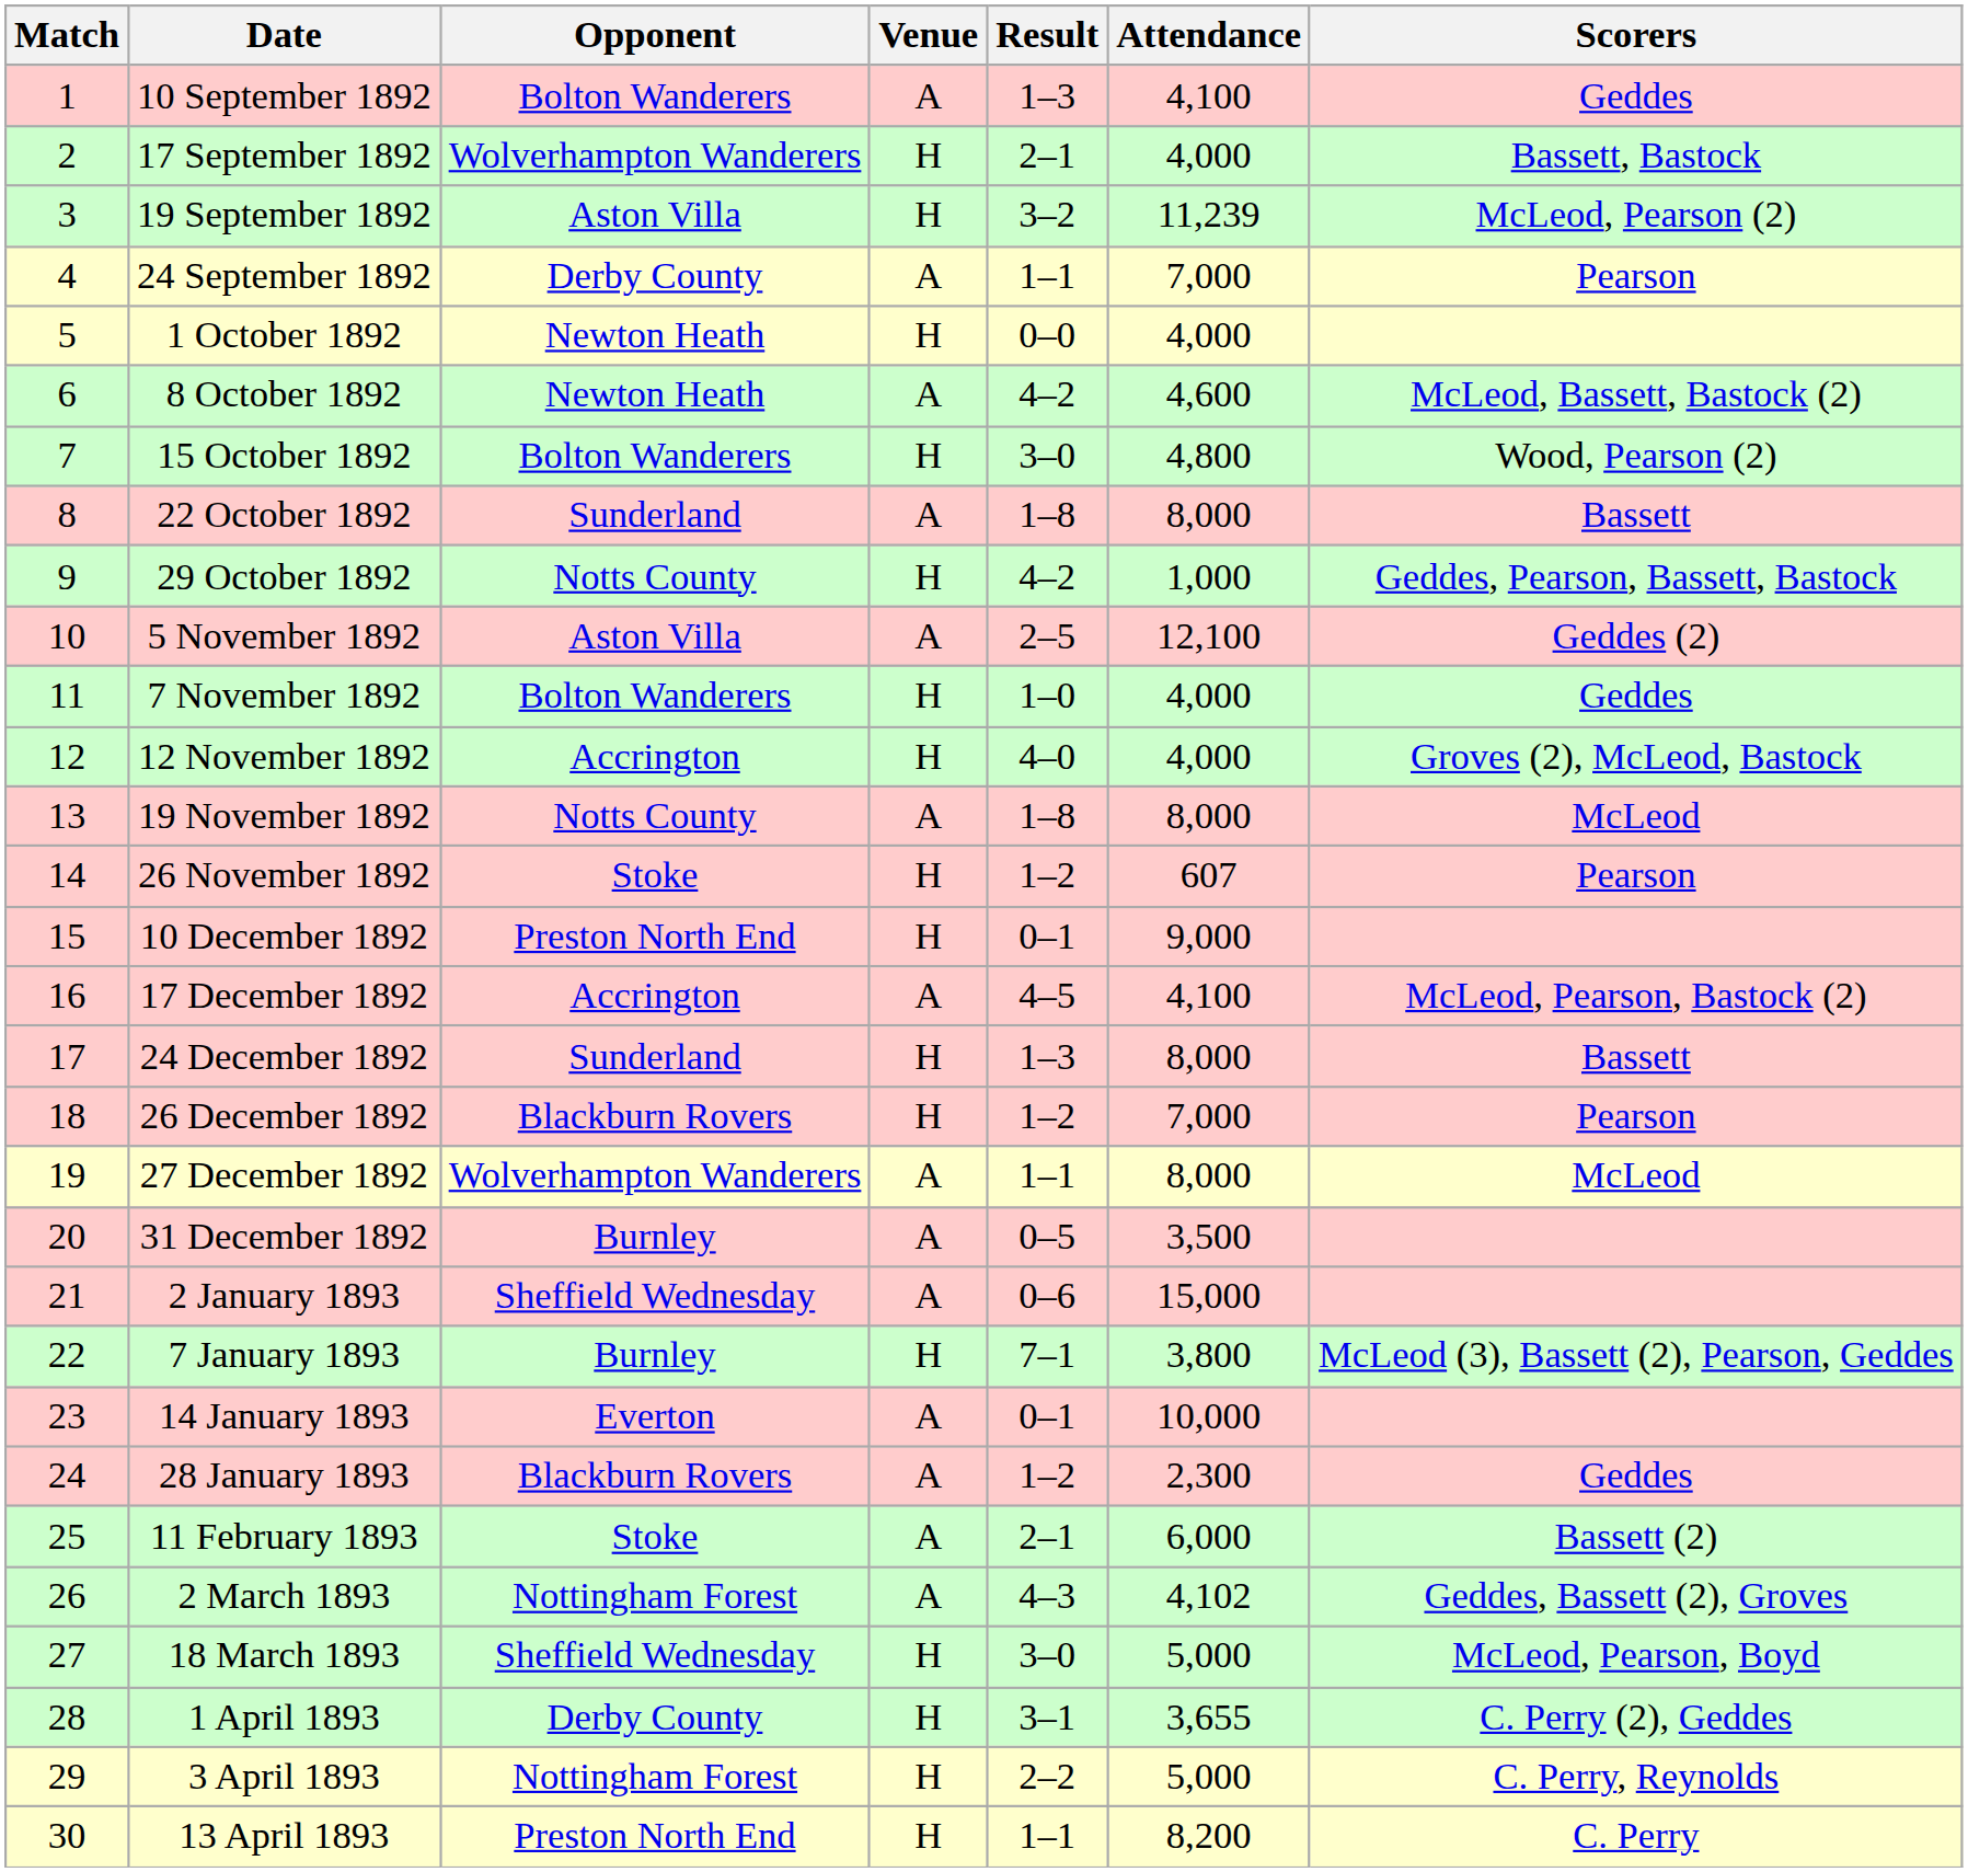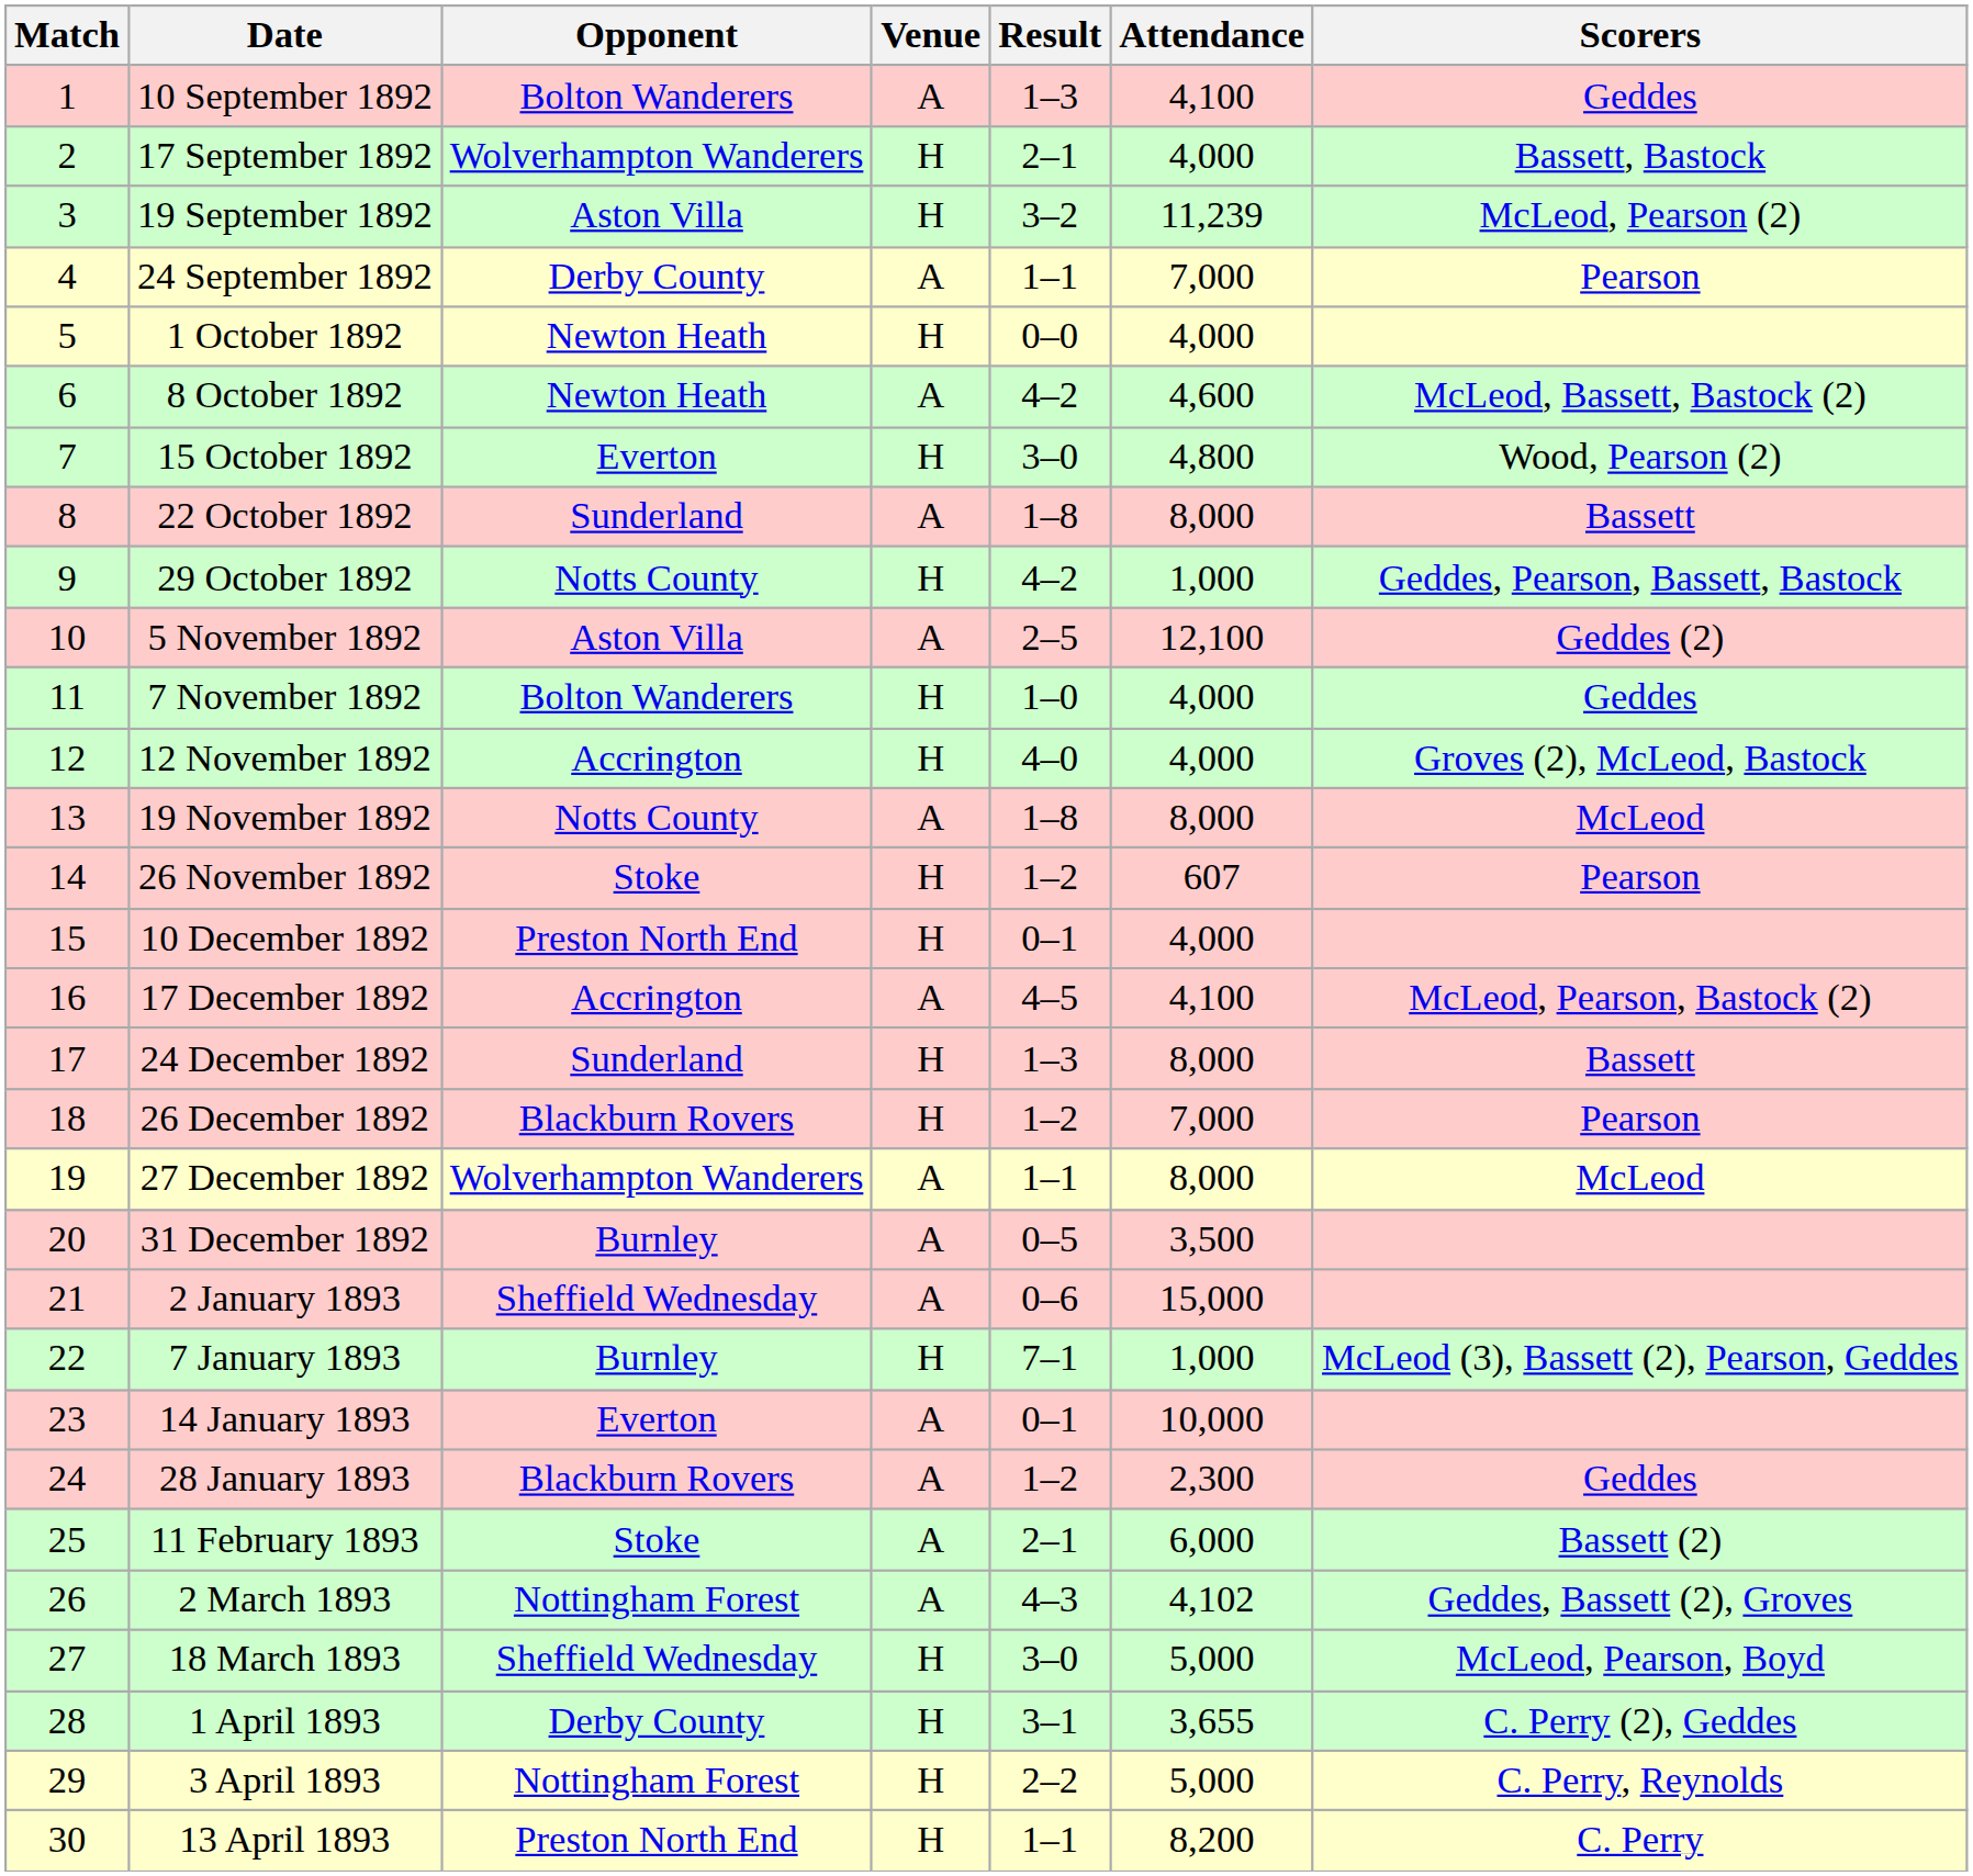 <table class="wikitable" style="font-size:100%; text-align:center">
 <tr>
 <th>Match</th>
 <th>Date</th>
 <th>Opponent</th>
 <th>Venue</th>
 <th>Result</th>
 <th>Attendance</th>
 <th>Scorers</th>
 </tr>
 <tr style="background-color: #FFCCCC;">
 <td>1</td>
 <td>10 September 1892</td>
 <td><a href='#'>Bolton Wanderers</a></td>
 <td>A</td>
 <td>1–3</td>
 <td>4,100</td>
 <td><a href='#'>Geddes</a></td>
 </tr>
 <tr style="background-color: #CCFFCC;">
 <td>2</td>
 <td>17 September 1892</td>
 <td><a href='#'>Wolverhampton Wanderers</a></td>
 <td>H</td>
 <td>2–1</td>
 <td>4,000</td>
 <td><a href='#'>Bassett</a>, <a href='#'>Bastock</a></td>
 </tr>
 <tr style="background-color: #CCFFCC;">
 <td>3</td>
 <td>19 September 1892</td>
 <td><a href='#'>Aston Villa</a></td>
 <td>H</td>
 <td>3–2</td>
 <td>11,239</td>
 <td><a href='#'>McLeod</a>, <a href='#'>Pearson</a> (2)</td>
 </tr>
 <tr style="background-color: #FFFFCC;">
 <td>4</td>
 <td>24 September 1892</td>
 <td><a href='#'>Derby County</a></td>
 <td>A</td>
 <td>1–1</td>
 <td>7,000</td>
 <td><a href='#'>Pearson</a></td>
 </tr>
 <tr style="background-color: #FFFFCC;">
 <td>5</td>
 <td>1 October 1892</td>
 <td><a href='#'>Newton Heath</a></td>
 <td>H</td>
 <td>0–0</td>
 <td>4,000</td>
 <td></td>
 </tr>
 <tr style="background-color: #CCFFCC;">
 <td>6</td>
 <td>8 October 1892</td>
 <td><a href='#'>Newton Heath</a></td>
 <td>A</td>
 <td>4–2</td>
 <td>4,600</td>
 <td><a href='#'>McLeod</a>, <a href='#'>Bassett</a>, <a href='#'>Bastock</a> (2)</td>
 </tr>
 <tr style="background-color: #CCFFCC;">
 <td>7</td>
 <td>15 October 1892</td>
-<td><a href='#'>Bolton Wanderers</a></td>
+<td><a href='#'>Everton</a></td>
 <td>H</td>
 <td>3–0</td>
 <td>4,800</td>
 <td>Wood, <a href='#'>Pearson</a> (2)</td>
 </tr>
 <tr style="background-color: #FFCCCC;">
 <td>8</td>
 <td>22 October 1892</td>
 <td><a href='#'>Sunderland</a></td>
 <td>A</td>
 <td>1–8</td>
 <td>8,000</td>
 <td><a href='#'>Bassett</a></td>
 </tr>
 <tr style="background-color: #CCFFCC;">
 <td>9</td>
 <td>29 October 1892</td>
 <td><a href='#'>Notts County</a></td>
 <td>H</td>
 <td>4–2</td>
 <td>1,000</td>
 <td><a href='#'>Geddes</a>, <a href='#'>Pearson</a>, <a href='#'>Bassett</a>, <a href='#'>Bastock</a></td>
 </tr>
 <tr style="background-color: #FFCCCC;">
 <td>10</td>
 <td>5 November 1892</td>
 <td><a href='#'>Aston Villa</a></td>
 <td>A</td>
 <td>2–5</td>
 <td>12,100</td>
 <td><a href='#'>Geddes</a> (2)</td>
 </tr>
 <tr style="background-color: #CCFFCC;">
 <td>11</td>
 <td>7 November 1892</td>
 <td><a href='#'>Bolton Wanderers</a></td>
 <td>H</td>
 <td>1–0</td>
 <td>4,000</td>
 <td><a href='#'>Geddes</a></td>
 </tr>
 <tr style="background-color: #CCFFCC;">
 <td>12</td>
 <td>12 November 1892</td>
 <td><a href='#'>Accrington</a></td>
 <td>H</td>
 <td>4–0</td>
 <td>4,000</td>
 <td><a href='#'>Groves</a> (2), <a href='#'>McLeod</a>, <a href='#'>Bastock</a></td>
 </tr>
 <tr style="background-color: #FFCCCC;">
 <td>13</td>
 <td>19 November 1892</td>
 <td><a href='#'>Notts County</a></td>
 <td>A</td>
 <td>1–8</td>
 <td>8,000</td>
 <td><a href='#'>McLeod</a></td>
 </tr>
 <tr style="background-color: #FFCCCC;">
 <td>14</td>
 <td>26 November 1892</td>
 <td><a href='#'>Stoke</a></td>
 <td>H</td>
 <td>1–2</td>
 <td>607</td>
 <td><a href='#'>Pearson</a></td>
 </tr>
 <tr style="background-color: #FFCCCC;">
 <td>15</td>
 <td>10 December 1892</td>
 <td><a href='#'>Preston North End</a></td>
 <td>H</td>
 <td>0–1</td>
-<td>9,000</td>
+<td>4,000</td>
 <td></td>
 </tr>
 <tr style="background-color: #FFCCCC;">
 <td>16</td>
 <td>17 December 1892</td>
 <td><a href='#'>Accrington</a></td>
 <td>A</td>
 <td>4–5</td>
 <td>4,100</td>
 <td><a href='#'>McLeod</a>, <a href='#'>Pearson</a>, <a href='#'>Bastock</a> (2)</td>
 </tr>
 <tr style="background-color: #FFCCCC;">
 <td>17</td>
 <td>24 December 1892</td>
 <td><a href='#'>Sunderland</a></td>
 <td>H</td>
 <td>1–3</td>
 <td>8,000</td>
 <td><a href='#'>Bassett</a></td>
 </tr>
 <tr style="background-color: #FFCCCC;">
 <td>18</td>
 <td>26 December 1892</td>
 <td><a href='#'>Blackburn Rovers</a></td>
 <td>H</td>
 <td>1–2</td>
 <td>7,000</td>
 <td><a href='#'>Pearson</a></td>
 </tr>
 <tr style="background-color: #FFFFCC;">
 <td>19</td>
 <td>27 December 1892</td>
 <td><a href='#'>Wolverhampton Wanderers</a></td>
 <td>A</td>
 <td>1–1</td>
 <td>8,000</td>
 <td><a href='#'>McLeod</a></td>
 </tr>
 <tr style="background-color: #FFCCCC;">
 <td>20</td>
 <td>31 December 1892</td>
 <td><a href='#'>Burnley</a></td>
 <td>A</td>
 <td>0–5</td>
 <td>3,500</td>
 <td></td>
 </tr>
 <tr style="background-color: #FFCCCC;">
 <td>21</td>
 <td>2 January 1893</td>
 <td><a href='#'>Sheffield Wednesday</a></td>
 <td>A</td>
 <td>0–6</td>
 <td>15,000</td>
 <td></td>
 </tr>
 <tr style="background-color: #CCFFCC;">
 <td>22</td>
 <td>7 January 1893</td>
 <td><a href='#'>Burnley</a></td>
 <td>H</td>
 <td>7–1</td>
-<td>3,800</td>
+<td>1,000</td>
 <td><a href='#'>McLeod</a> (3), <a href='#'>Bassett</a> (2), <a href='#'>Pearson</a>, <a href='#'>Geddes</a></td>
 </tr>
 <tr style="background-color: #FFCCCC;">
 <td>23</td>
 <td>14 January 1893</td>
 <td><a href='#'>Everton</a></td>
 <td>A</td>
 <td>0–1</td>
 <td>10,000</td>
 <td></td>
 </tr>
 <tr style="background-color: #FFCCCC;">
 <td>24</td>
 <td>28 January 1893</td>
 <td><a href='#'>Blackburn Rovers</a></td>
 <td>A</td>
 <td>1–2</td>
 <td>2,300</td>
 <td><a href='#'>Geddes</a></td>
 </tr>
 <tr style="background-color: #CCFFCC;">
 <td>25</td>
 <td>11 February 1893</td>
 <td><a href='#'>Stoke</a></td>
 <td>A</td>
 <td>2–1</td>
 <td>6,000</td>
 <td><a href='#'>Bassett</a> (2)</td>
 </tr>
 <tr style="background-color: #CCFFCC;">
 <td>26</td>
 <td>2 March 1893</td>
 <td><a href='#'>Nottingham Forest</a></td>
 <td>A</td>
 <td>4–3</td>
 <td>4,102</td>
 <td><a href='#'>Geddes</a>, <a href='#'>Bassett</a> (2), <a href='#'>Groves</a></td>
 </tr>
 <tr style="background-color: #CCFFCC;">
 <td>27</td>
 <td>18 March 1893</td>
 <td><a href='#'>Sheffield Wednesday</a></td>
 <td>H</td>
 <td>3–0</td>
 <td>5,000</td>
 <td><a href='#'>McLeod</a>, <a href='#'>Pearson</a>, <a href='#'>Boyd</a></td>
 </tr>
 <tr style="background-color: #CCFFCC;">
 <td>28</td>
 <td>1 April 1893</td>
 <td><a href='#'>Derby County</a></td>
 <td>H</td>
 <td>3–1</td>
 <td>3,655</td>
 <td><a href='#'>C. Perry</a> (2), <a href='#'>Geddes</a></td>
 </tr>
 <tr style="background-color: #FFFFCC;">
 <td>29</td>
 <td>3 April 1893</td>
 <td><a href='#'>Nottingham Forest</a></td>
 <td>H</td>
 <td>2–2</td>
 <td>5,000</td>
 <td><a href='#'>C. Perry</a>, <a href='#'>Reynolds</a></td>
 </tr>
 <tr style="background-color: #FFFFCC;">
 <td>30</td>
 <td>13 April 1893</td>
 <td><a href='#'>Preston North End</a></td>
 <td>H</td>
 <td>1–1</td>
 <td>8,200</td>
 <td><a href='#'>C. Perry</a></td>
 </tr>
 </table>
